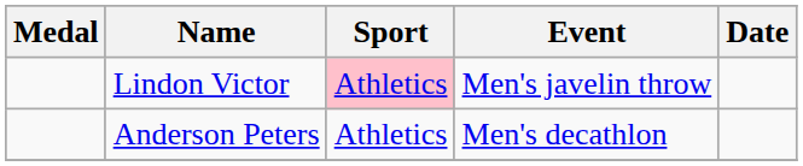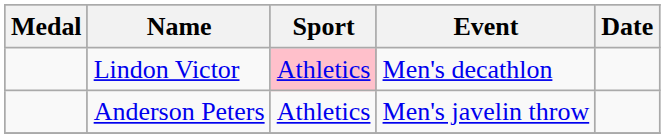 <table class="wikitable sortable" style="font-size: 95%;">
 <tr>
 <th>Medal</th>
 <th>Name</th>
 <th>Sport</th>
 <th>Event</th>
 <th>Date</th>
 </tr>
 <tr>
 <td></td>
 <td><a href='#'>Lindon Victor</a></td>
 <td style="background: pink;"><a href='#'>Athletics</a></td>
-<td><a href='#'>Men's javelin throw</a></td>
+<td><a href='#'>Men's decathlon</a></td>
 <td></td>
 </tr>
 <tr>
 <td></td>
 <td><a href='#'>Anderson Peters</a></td>
 <td><a href='#'>Athletics</a></td>
-<td><a href='#'>Men's decathlon</a></td>
+<td><a href='#'>Men's javelin throw</a></td>
 <td></td>
 </tr>
 <tr>
 </tr>
 </table>
